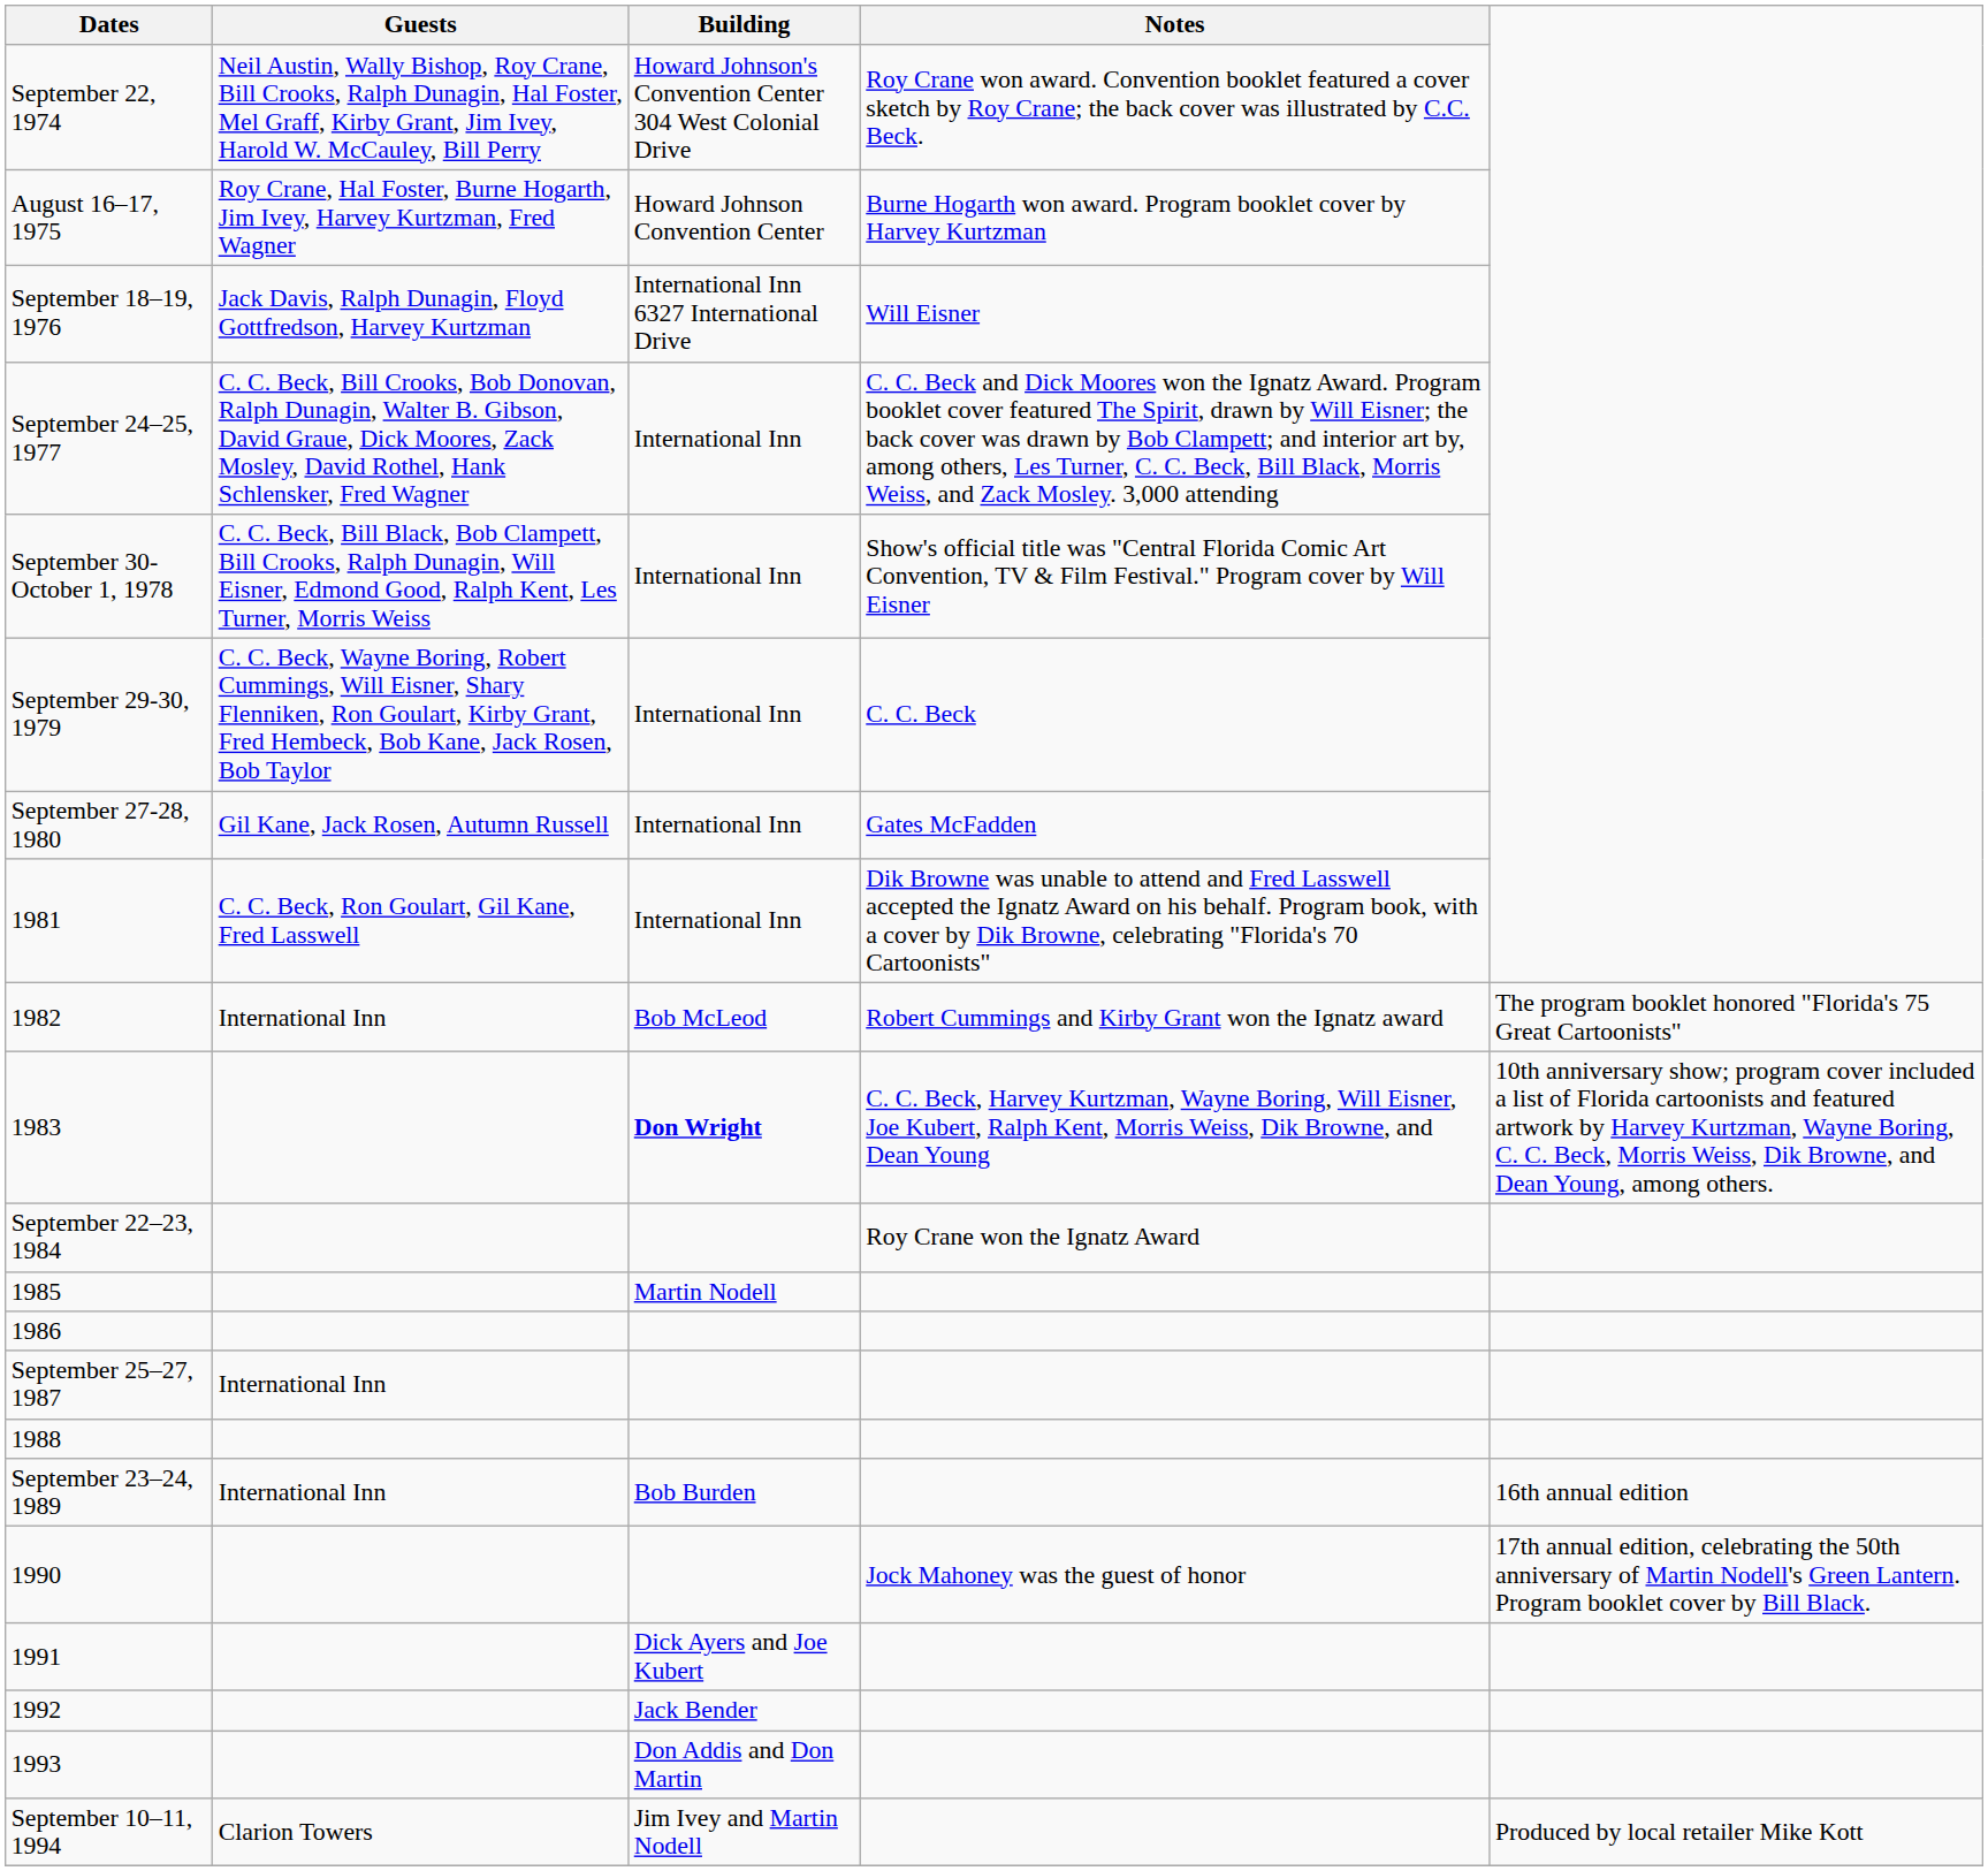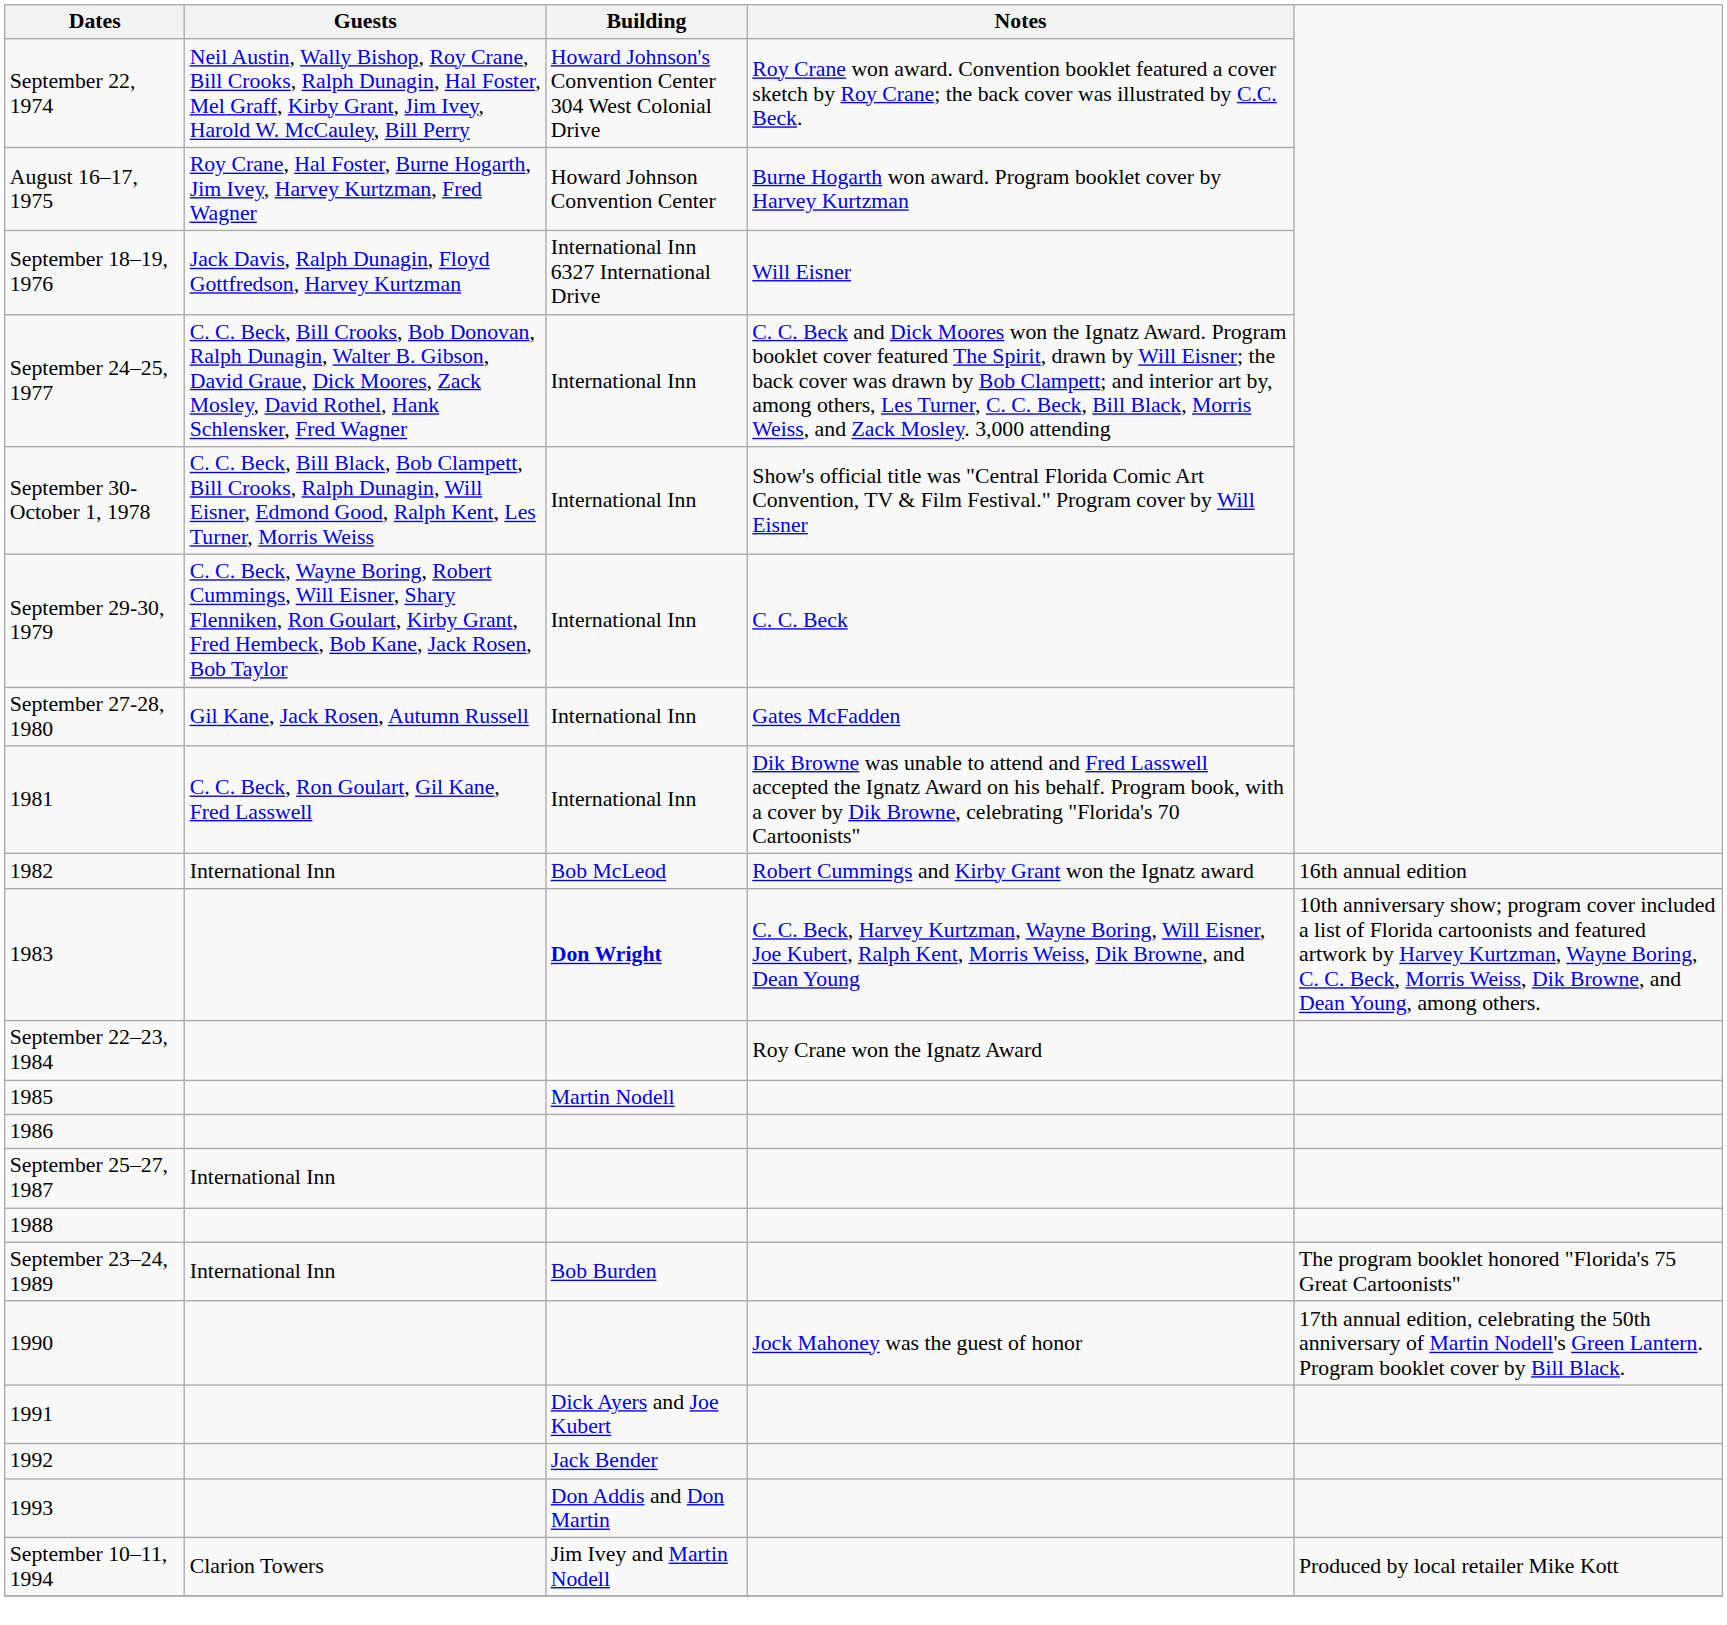 <table class="wikitable" width=100%>
 <tr>
 <th width=125px>Dates</th>
 <th>Guests</th>
 <th>Building</th>
 <th>Notes</th>
 </tr>
 <tr>
 <td>September 22, 1974</td>
 <td><a href='#'>Neil Austin</a>, <a href='#'>Wally Bishop</a>, <a href='#'>Roy Crane</a>, <a href='#'>Bill Crooks</a>, <a href='#'>Ralph Dunagin</a>, <a href='#'>Hal Foster</a>, <a href='#'>Mel Graff</a>, <a href='#'>Kirby Grant</a>, <a href='#'>Jim Ivey</a>, <a href='#'>Harold W. McCauley</a>, <a href='#'>Bill Perry</a></td>
 <td><a href='#'>Howard Johnson's</a> Convention Center 304 West Colonial Drive</td>
 <td><a href='#'>Roy Crane</a> won award. Convention booklet featured a cover sketch by <a href='#'>Roy Crane</a>; the back cover was illustrated by <a href='#'>C.C. Beck</a>.</td>
 </tr>
 <tr>
 <td>August 16–17, 1975</td>
 <td><a href='#'>Roy Crane</a>, <a href='#'>Hal Foster</a>, <a href='#'>Burne Hogarth</a>, <a href='#'>Jim Ivey</a>, <a href='#'>Harvey Kurtzman</a>, <a href='#'>Fred Wagner</a></td>
 <td>Howard Johnson Convention Center</td>
 <td><a href='#'>Burne Hogarth</a> won award. Program booklet cover by <a href='#'>Harvey Kurtzman</a></td>
 </tr>
 <tr>
 <td>September 18–19, 1976</td>
 <td><a href='#'>Jack Davis</a>, <a href='#'>Ralph Dunagin</a>, <a href='#'>Floyd Gottfredson</a>, <a href='#'>Harvey Kurtzman</a></td>
 <td>International Inn 6327 International Drive</td>
 <td><a href='#'>Will Eisner</a></td>
 </tr>
 <tr>
 <td>September 24–25, 1977</td>
 <td><a href='#'>C. C. Beck</a>, <a href='#'>Bill Crooks</a>, <a href='#'>Bob Donovan</a>, <a href='#'>Ralph Dunagin</a>, <a href='#'>Walter B. Gibson</a>, <a href='#'>David Graue</a>, <a href='#'>Dick Moores</a>, <a href='#'>Zack Mosley</a>, <a href='#'>David Rothel</a>, <a href='#'>Hank Schlensker</a>, <a href='#'>Fred Wagner</a></td>
 <td>International Inn</td>
 <td><a href='#'>C. C. Beck</a> and <a href='#'>Dick Moores</a> won the Ignatz Award. Program booklet cover featured <a href='#'>The Spirit</a>, drawn by <a href='#'>Will Eisner</a>; the back cover was drawn by <a href='#'>Bob Clampett</a>; and interior art by, among others, <a href='#'>Les Turner</a>, <a href='#'>C. C. Beck</a>, <a href='#'>Bill Black</a>, <a href='#'>Morris Weiss</a>, and <a href='#'>Zack Mosley</a>. 3,000 attending </td>
 </tr>
 <tr>
 <td>September 30-October 1, 1978</td>
 <td><a href='#'>C. C. Beck</a>, <a href='#'>Bill Black</a>, <a href='#'>Bob Clampett</a>, <a href='#'>Bill Crooks</a>, <a href='#'>Ralph Dunagin</a>, <a href='#'>Will Eisner</a>, <a href='#'>Edmond Good</a>, <a href='#'>Ralph Kent</a>, <a href='#'>Les Turner</a>, <a href='#'>Morris Weiss</a></td>
 <td>International Inn</td>
 <td>Show's official title was "Central Florida Comic Art Convention, TV & Film Festival." Program cover by <a href='#'>Will Eisner</a></td>
 </tr>
 <tr>
 <td>September 29-30, 1979</td>
 <td><a href='#'>C. C. Beck</a>, <a href='#'>Wayne Boring</a>, <a href='#'>Robert Cummings</a>, <a href='#'>Will Eisner</a>, <a href='#'>Shary Flenniken</a>, <a href='#'>Ron Goulart</a>, <a href='#'>Kirby Grant</a>, <a href='#'>Fred Hembeck</a>, <a href='#'>Bob Kane</a>, <a href='#'>Jack Rosen</a>, <a href='#'>Bob Taylor</a></td>
 <td>International Inn</td>
 <td><a href='#'>C. C. Beck</a></td>
 </tr>
 <tr>
 <td>September 27-28, 1980</td>
 <td><a href='#'>Gil Kane</a>, <a href='#'>Jack Rosen</a>, <a href='#'>Autumn Russell</a></td>
 <td>International Inn</td>
 <td><a href='#'>Gates McFadden</a></td>
 </tr>
 <tr>
 <td>1981</td>
 <td><a href='#'>C. C. Beck</a>, <a href='#'>Ron Goulart</a>, <a href='#'>Gil Kane</a>, <a href='#'>Fred Lasswell</a></td>
 <td>International Inn</td>
 <td><a href='#'>Dik Browne</a> was unable to attend and <a href='#'>Fred Lasswell</a> accepted the Ignatz Award on his behalf. Program book, with a cover by <a href='#'>Dik Browne</a>, celebrating "Florida's 70 Cartoonists" </td>
 </tr>
 <tr>
 <td>1982</td>
 <td>International Inn</td>
 <td><a href='#'>Bob McLeod</a></td>
 <td><a href='#'>Robert Cummings</a> and <a href='#'>Kirby Grant</a> won the Ignatz award </td>
-<td>The program booklet honored "Florida's 75 Great Cartoonists"</td>
+<td>16th annual edition</td>
 </tr>
 <tr>
 <td>1983</td>
 <td></td>
 <td><strong><a href='#'>Don Wright</a></strong></td>
 <td><a href='#'>C. C. Beck</a>, <a href='#'>Harvey Kurtzman</a>, <a href='#'>Wayne Boring</a>, <a href='#'>Will Eisner</a>, <a href='#'>Joe Kubert</a>, <a href='#'>Ralph Kent</a>, <a href='#'>Morris Weiss</a>, <a href='#'>Dik Browne</a>, and <a href='#'>Dean Young</a></td>
 <td>10th anniversary show; program cover included a list of Florida cartoonists and featured artwork by <a href='#'>Harvey Kurtzman</a>, <a href='#'>Wayne Boring</a>, <a href='#'>C. C. Beck</a>, <a href='#'>Morris Weiss</a>, <a href='#'>Dik Browne</a>, and <a href='#'>Dean Young</a>, among others.</td>
 </tr>
 <tr>
 <td>September 22–23, 1984</td>
 <td></td>
 <td></td>
 <td>Roy Crane won the Ignatz Award </td>
 <td></td>
 </tr>
 <tr>
 <td>1985</td>
 <td></td>
 <td><a href='#'>Martin Nodell</a></td>
 <td></td>
 <td></td>
 </tr>
 <tr>
 <td>1986</td>
 <td></td>
 <td></td>
 <td></td>
 <td></td>
 </tr>
 <tr>
 <td>September 25–27, 1987</td>
 <td>International Inn</td>
 <td></td>
 <td></td>
 <td></td>
 </tr>
 <tr>
 <td>1988</td>
 <td></td>
 <td></td>
 <td></td>
 <td></td>
 </tr>
 <tr>
 <td>September 23–24, 1989</td>
 <td>International Inn</td>
 <td><a href='#'>Bob Burden</a></td>
 <td></td>
-<td>16th annual edition</td>
+<td>The program booklet honored "Florida's 75 Great Cartoonists"</td>
 </tr>
 <tr>
 <td>1990</td>
 <td></td>
 <td></td>
 <td><a href='#'>Jock Mahoney</a> was the guest of honor </td>
 <td>17th annual edition, celebrating the 50th anniversary of <a href='#'>Martin Nodell</a>'s <a href='#'>Green Lantern</a>. Program booklet cover by <a href='#'>Bill Black</a>.</td>
 </tr>
 <tr>
 <td>1991</td>
 <td></td>
 <td><a href='#'>Dick Ayers</a> and <a href='#'>Joe Kubert</a></td>
 <td></td>
 <td></td>
 </tr>
 <tr>
 <td>1992</td>
 <td></td>
 <td><a href='#'>Jack Bender</a></td>
 <td></td>
 <td></td>
 </tr>
 <tr>
 <td>1993</td>
 <td></td>
 <td><a href='#'>Don Addis</a> and <a href='#'>Don Martin</a></td>
 <td></td>
 <td></td>
 </tr>
 <tr>
 <td>September 10–11, 1994</td>
 <td>Clarion Towers</td>
 <td>Jim Ivey and <a href='#'>Martin Nodell</a></td>
 <td></td>
 <td>Produced by local retailer Mike Kott</td>
 </tr>
 <tr>
 </tr>
 <tr>
 </tr>
 </table>
